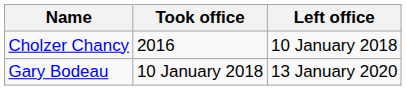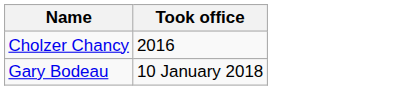 <table class="wikitable">
 <tr>
 <th>Name</th>
 <th>Took office</th>
-<th>Left office</th>
 </tr>
 <tr>
 <td><a href='#'>Cholzer Chancy</a></td>
 <td>2016</td>
-<td>10 January 2018</td>
 </tr>
 <tr>
 <td><a href='#'>Gary Bodeau</a></td>
 <td>10 January 2018</td>
-<td>13 January 2020</td>
 </tr>
 </table>
